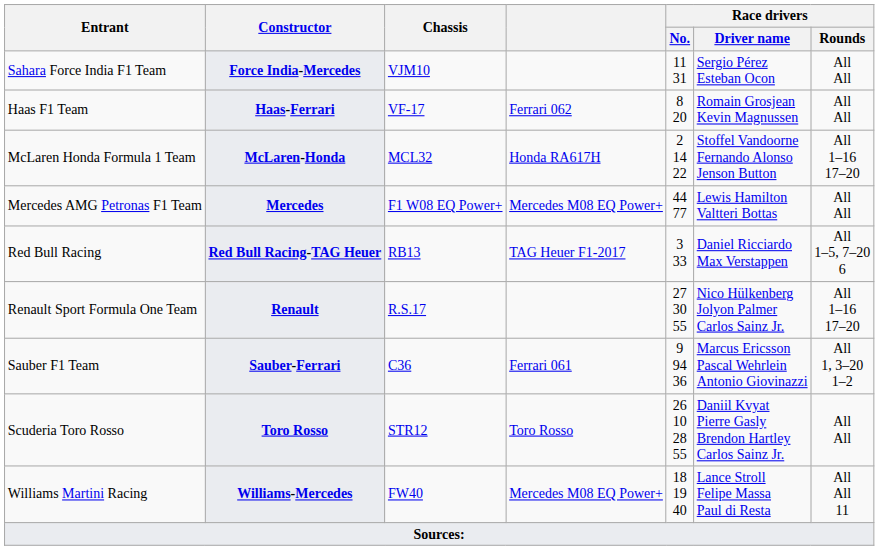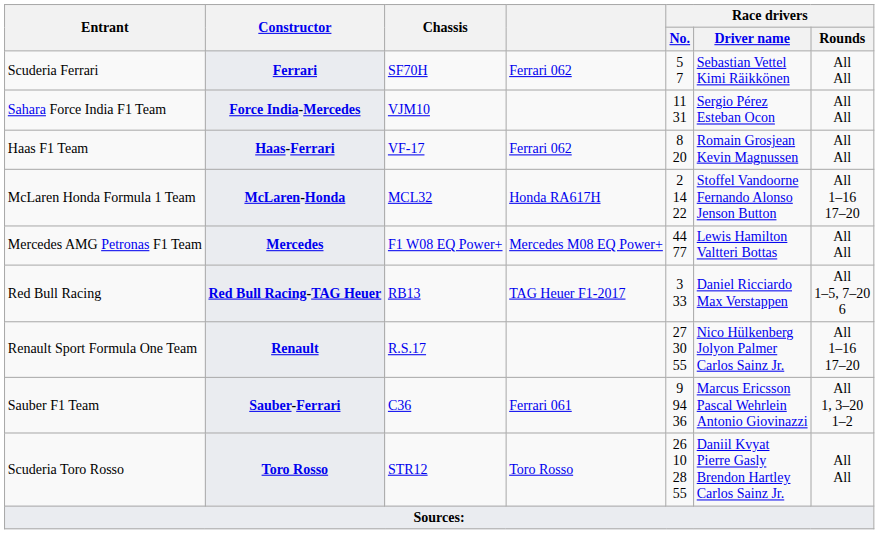 <table class="wikitable sortable" style="font-size: 85%;">
 <tr>
 <th rowspan="2" class="unsortable">Entrant</th>
 <th rowspan="2"><a href='#'>Constructor</a></th>
 <th rowspan="2" class="unsortable">Chassis</th>
 <th rowspan="2"></th>
 <th colspan="3" class="unsortable">Race drivers</th>
 </tr>
 <tr>
 <th class="unsortable"><a href='#'>No.</a> </th>
 <th class="unsortable"><a href='#'>Driver name</a></th>
 <th class="unsortable">Rounds</th>
+</tr>
+<tr>
+<td> Scuderia Ferrari</td>
+<td style="background:#eaecf0;text-align:center"><strong><a href='#'>Ferrari</a></strong></td>
+<td><a href='#'>SF70H</a></td>
+<td><a href='#'>Ferrari 062</a></td>
+<td data-sort-value="5" style="text-align:center">5<br>7</td>
+<td nowrap> <a href='#'>Sebastian Vettel</a><br> <a href='#'>Kimi Räikkönen</a></td>
+<td style="text-align:center">All<br>All</td>
 </tr>
 <tr>
 <td> <a href='#'>Sahara</a> Force India F1 Team</td>
 <td style="background:#eaecf0;text-align:center" nowrap><strong><a href='#'>Force India</a>-<a href='#'>Mercedes</a></strong></td>
 <td><a href='#'>VJM10</a></td>
 <td></td>
 <td data-sort-value="11" style="text-align:center">11<br>31</td>
 <td> <a href='#'>Sergio Pérez</a><br> <a href='#'>Esteban Ocon</a></td>
 <td style="text-align:center">All<br>All</td>
 </tr>
 <tr>
 <td> Haas F1 Team</td>
 <td style="background:#eaecf0;text-align:center"><strong><a href='#'>Haas</a>-<a href='#'>Ferrari</a></strong></td>
 <td><a href='#'>VF-17</a></td>
 <td><a href='#'>Ferrari 062</a></td>
 <td data-sort-value="8" style="text-align:center">8<br>20</td>
 <td> <a href='#'>Romain Grosjean</a><br> <a href='#'>Kevin Magnussen</a></td>
 <td style="text-align:center">All<br>All</td>
 </tr>
 <tr>
 <td> McLaren Honda Formula 1 Team</td>
 <td style="background:#eaecf0;text-align:center"><strong><a href='#'>McLaren</a>-<a href='#'>Honda</a></strong></td>
 <td><a href='#'>MCL32</a></td>
 <td><a href='#'>Honda RA617H</a></td>
 <td data-sort-value="2" style="text-align:center">2<br>14<br>22</td>
 <td> <a href='#'>Stoffel Vandoorne</a><br> <a href='#'>Fernando Alonso</a><br> <a href='#'>Jenson Button</a></td>
 <td style="text-align:center">All<br>1–16<br>17–20</td>
 </tr>
 <tr>
 <td nowrap> Mercedes AMG <a href='#'>Petronas</a> F1 Team</td>
 <td style="background:#eaecf0;text-align:center"><strong><a href='#'>Mercedes</a></strong></td>
 <td nowrap><a href='#'>F1 W08 EQ Power+</a></td>
 <td><a href='#'>Mercedes M08 EQ Power+</a></td>
 <td data-sort-value="44" style="text-align:center">44<br>77</td>
 <td> <a href='#'>Lewis Hamilton</a><br> <a href='#'>Valtteri Bottas</a></td>
 <td style="text-align:center">All<br>All</td>
 </tr>
 <tr>
 <td> Red Bull Racing</td>
 <td style="background:#eaecf0;text-align:center" nowrap><strong><a href='#'>Red Bull Racing</a>-<a href='#'>TAG Heuer</a></strong></td>
 <td><a href='#'>RB13</a></td>
 <td><a href='#'>TAG Heuer F1-2017</a></td>
 <td data-sort-value="3" style="text-align:center">3<br>33</td>
 <td> <a href='#'>Daniel Ricciardo</a><br> <a href='#'>Max Verstappen</a></td>
 <td style="text-align:center" nowrap>All<br>1–5, 7–20<br>6</td>
 </tr>
 <tr>
 <td> Renault Sport Formula One Team</td>
 <td style="background:#eaecf0;text-align:center"><strong><a href='#'>Renault</a></strong></td>
 <td><a href='#'>R.S.17</a></td>
 <td></td>
 <td data-sort-value="27" style="text-align:center">27<br>30<br>55</td>
 <td> <a href='#'>Nico Hülkenberg</a><br> <a href='#'>Jolyon Palmer</a><br> <a href='#'>Carlos Sainz Jr.</a></td>
 <td style="text-align:center">All<br>1–16<br>17–20</td>
 </tr>
 <tr>
 <td>  Sauber F1 Team</td>
 <td style="background:#eaecf0;text-align:center"><strong><a href='#'>Sauber</a>-<a href='#'>Ferrari</a></strong></td>
 <td><a href='#'>C36</a></td>
 <td><a href='#'>Ferrari 061</a></td>
 <td data-sort-value="9" style="text-align:center">9<br>94<br>36</td>
 <td> <a href='#'>Marcus Ericsson</a><br> <a href='#'>Pascal Wehrlein</a><br> <a href='#'>Antonio Giovinazzi</a></td>
 <td style="text-align:center">All<br>1, 3–20<br>1–2</td>
 </tr>
 <tr>
 <td> Scuderia Toro Rosso</td>
 <td style="background:#eaecf0;text-align:center"><strong><a href='#'>Toro Rosso</a></strong></td>
 <td><a href='#'>STR12</a></td>
 <td><a href='#'>Toro Rosso</a></td>
 <td data-sort-value="10" style="text-align:center">26<br>10<br>28<br>55</td>
 <td nowrap> <a href='#'>Daniil Kvyat</a><br> <a href='#'>Pierre Gasly</a><br> <a href='#'>Brendon Hartley</a><br> <a href='#'>Carlos Sainz Jr.</a></td>
 <td style="text-align:center">All<br>All</td>
 </tr>
-<tr>
-<td> Williams <a href='#'>Martini</a> Racing</td>
-<td style="background:#eaecf0;text-align:center"><strong><a href='#'>Williams</a>-<a href='#'>Mercedes</a></strong></td>
-<td><a href='#'>FW40</a></td>
-<td><a href='#'>Mercedes M08 EQ Power+</a></td>
-<td style="text-align:center">18<br>19<br>40</td>
-<td> <a href='#'>Lance Stroll</a><br> <a href='#'>Felipe Massa</a><br> <a href='#'>Paul di Resta</a></td>
-<td style="text-align:center">All<br>All<br>11</td>
-</tr>
 <tr class="sortbottom">
 <td colspan="7" style="background-color:#EAECF0;text-align:center"><strong>Sources:</strong></td>
 </tr>
 </table>
